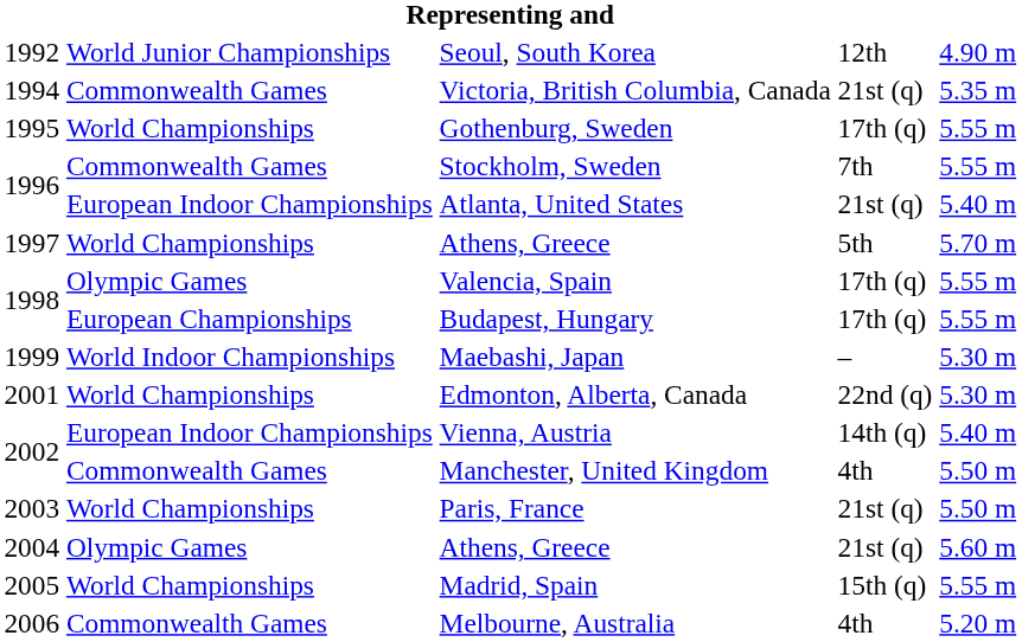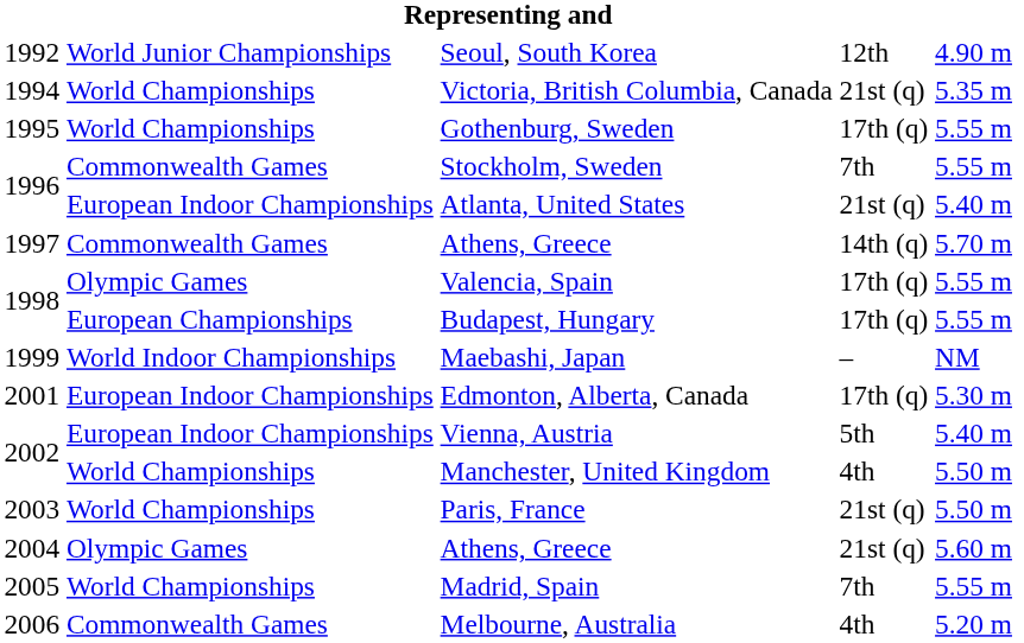 <table>
 <tr>
 <th colspan="6">Representing  and </th>
 </tr>
 <tr>
 <td>1992</td>
 <td><a href='#'>World Junior Championships</a></td>
 <td><a href='#'>Seoul</a>, <a href='#'>South Korea</a></td>
 <td>12th</td>
 <td><a href='#'>4.90 m</a></td>
 </tr>
 <tr>
 <td>1994</td>
-<td><a href='#'>Commonwealth Games</a></td>
+<td><a href='#'>World Championships</a></td>
 <td><a href='#'>Victoria, British Columbia</a>, Canada</td>
 <td>21st (q)</td>
 <td><a href='#'>5.35 m</a></td>
 </tr>
 <tr>
 <td>1995</td>
 <td><a href='#'>World Championships</a></td>
 <td><a href='#'>Gothenburg, Sweden</a></td>
 <td>17th (q)</td>
 <td><a href='#'>5.55 m</a></td>
 </tr>
 <tr>
 <td rowspan=2>1996</td>
 <td><a href='#'>Commonwealth Games</a></td>
 <td><a href='#'>Stockholm, Sweden</a></td>
 <td>7th</td>
 <td><a href='#'>5.55 m</a></td>
 </tr>
 <tr>
 <td><a href='#'>European Indoor Championships</a></td>
 <td><a href='#'>Atlanta, United States</a></td>
 <td>21st (q)</td>
 <td><a href='#'>5.40 m</a></td>
 </tr>
 <tr>
 <td>1997</td>
-<td><a href='#'>World Championships</a></td>
+<td><a href='#'>Commonwealth Games</a></td>
 <td><a href='#'>Athens, Greece</a></td>
-<td>5th</td>
+<td>14th (q)</td>
 <td><a href='#'>5.70 m</a></td>
 </tr>
 <tr>
 <td rowspan=2>1998</td>
 <td><a href='#'>Olympic Games</a></td>
 <td><a href='#'>Valencia, Spain</a></td>
 <td>17th (q)</td>
 <td><a href='#'>5.55 m</a></td>
 </tr>
 <tr>
 <td><a href='#'>European Championships</a></td>
 <td><a href='#'>Budapest, Hungary</a></td>
 <td>17th (q)</td>
 <td><a href='#'>5.55 m</a></td>
 </tr>
 <tr>
 <td>1999</td>
 <td><a href='#'>World Indoor Championships</a></td>
 <td><a href='#'>Maebashi, Japan</a></td>
 <td>–</td>
-<td><a href='#'>5.30 m</a></td>
+<td><a href='#'>NM</a></td>
 </tr>
 <tr>
 <td>2001</td>
-<td><a href='#'>World Championships</a></td>
+<td><a href='#'>European Indoor Championships</a></td>
 <td><a href='#'>Edmonton</a>, <a href='#'>Alberta</a>, Canada</td>
-<td>22nd (q)</td>
+<td>17th (q)</td>
 <td><a href='#'>5.30 m</a></td>
 </tr>
 <tr>
 <td rowspan=2>2002</td>
 <td><a href='#'>European Indoor Championships</a></td>
 <td><a href='#'>Vienna, Austria</a></td>
-<td>14th (q)</td>
+<td>5th</td>
 <td><a href='#'>5.40 m</a></td>
 </tr>
 <tr>
-<td><a href='#'>Commonwealth Games</a></td>
+<td><a href='#'>World Championships</a></td>
 <td><a href='#'>Manchester</a>, <a href='#'>United Kingdom</a></td>
 <td>4th</td>
 <td><a href='#'>5.50 m</a></td>
 </tr>
 <tr>
 <td>2003</td>
 <td><a href='#'>World Championships</a></td>
 <td><a href='#'>Paris, France</a></td>
 <td>21st (q)</td>
 <td><a href='#'>5.50 m</a></td>
 </tr>
 <tr>
 <td>2004</td>
 <td><a href='#'>Olympic Games</a></td>
 <td><a href='#'>Athens, Greece</a></td>
 <td>21st (q)</td>
 <td><a href='#'>5.60 m</a></td>
 </tr>
 <tr>
 <td>2005</td>
 <td><a href='#'>World Championships</a></td>
 <td><a href='#'>Madrid, Spain</a></td>
-<td>15th (q)</td>
+<td>7th</td>
 <td><a href='#'>5.55 m</a></td>
 </tr>
 <tr>
 <td>2006</td>
 <td><a href='#'>Commonwealth Games</a></td>
 <td><a href='#'>Melbourne</a>, <a href='#'>Australia</a></td>
 <td>4th</td>
 <td><a href='#'>5.20 m</a></td>
 </tr>
 </table>
